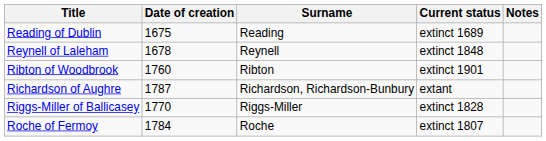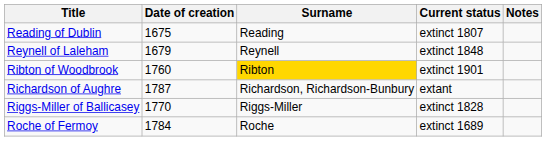 <table class="wikitable">
 <tr>
 <th>Title</th>
 <th>Date of creation</th>
 <th>Surname</th>
 <th>Current status</th>
 <th>Notes</th>
 </tr>
 <tr>
 <td><a href='#'>Reading of Dublin</a></td>
 <td>1675</td>
 <td>Reading</td>
-<td>extinct 1689</td>
+<td>extinct 1807</td>
 <td> </td>
 </tr>
 <tr>
 <td><a href='#'>Reynell of Laleham</a></td>
-<td>1678</td>
+<td>1679</td>
 <td>Reynell</td>
 <td>extinct 1848</td>
 <td> </td>
 </tr>
 <tr>
 <td><a href='#'>Ribton of Woodbrook</a></td>
 <td>1760</td>
-<td>Ribton</td>
+<td style="background: gold;">Ribton</td>
 <td>extinct 1901</td>
 <td> </td>
 </tr>
 <tr>
 <td><a href='#'>Richardson of Aughre</a></td>
 <td>1787</td>
 <td>Richardson, Richardson-Bunbury</td>
 <td>extant</td>
 <td> </td>
 </tr>
 <tr>
 <td><a href='#'>Riggs-Miller of Ballicasey</a></td>
 <td>1770</td>
 <td>Riggs-Miller</td>
 <td>extinct 1828</td>
 <td> </td>
 </tr>
 <tr>
 <td><a href='#'>Roche of Fermoy</a></td>
 <td>1784</td>
 <td>Roche</td>
-<td>extinct 1807</td>
+<td>extinct 1689</td>
 <td> </td>
 </tr>
 </table>
